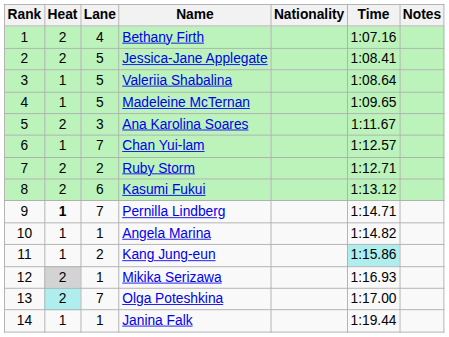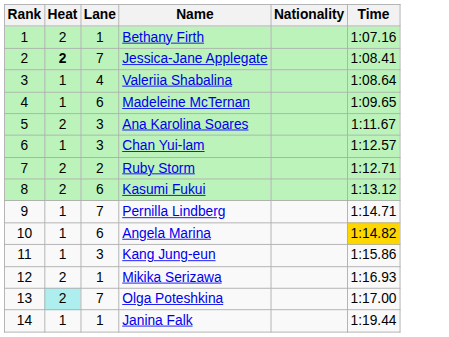 <table class="wikitable sortable" style="text-align:center">
 <tr>
 <th>Rank</th>
 <th>Heat</th>
 <th>Lane</th>
 <th>Name</th>
 <th>Nationality</th>
 <th>Time</th>
-<th>Notes</th>
 </tr>
 <tr bgcolor=bbf3bb>
 <td>1</td>
 <td>2</td>
-<td>4</td>
+<td>1</td>
 <td align=left><a href='#'>Bethany Firth</a></td>
 <td align=left></td>
 <td>1:07.16</td>
-<td></td>
 </tr>
 <tr bgcolor=bbf3bb>
 <td>2</td>
-<td>2</td>
-<td>5</td>
+<td><strong>2</strong></td>
+<td>7</td>
 <td align=left><a href='#'>Jessica-Jane Applegate</a></td>
 <td align=left></td>
 <td>1:08.41</td>
-<td></td>
 </tr>
 <tr bgcolor=bbf3bb>
 <td>3</td>
 <td>1</td>
-<td>5</td>
+<td>4</td>
 <td align=left><a href='#'>Valeriia Shabalina</a></td>
 <td align=left></td>
 <td>1:08.64</td>
-<td></td>
 </tr>
 <tr bgcolor=bbf3bb>
 <td>4</td>
 <td>1</td>
-<td>5</td>
+<td>6</td>
 <td align=left><a href='#'>Madeleine McTernan</a></td>
 <td align=left></td>
 <td>1:09.65</td>
-<td></td>
 </tr>
 <tr bgcolor=bbf3bb>
 <td>5</td>
 <td>2</td>
 <td>3</td>
 <td align=left><a href='#'>Ana Karolina Soares</a></td>
 <td align=left></td>
 <td>1:11.67</td>
-<td></td>
 </tr>
 <tr bgcolor=bbf3bb>
 <td>6</td>
 <td>1</td>
-<td>7</td>
+<td>3</td>
 <td align=left><a href='#'>Chan Yui-lam</a></td>
 <td align=left></td>
 <td>1:12.57</td>
-<td></td>
 </tr>
 <tr bgcolor=bbf3bb>
 <td>7</td>
 <td>2</td>
 <td>2</td>
 <td align=left><a href='#'>Ruby Storm</a></td>
 <td align=left></td>
 <td>1:12.71</td>
-<td></td>
 </tr>
 <tr bgcolor=bbf3bb>
 <td>8</td>
 <td>2</td>
 <td>6</td>
 <td align=left><a href='#'>Kasumi Fukui</a></td>
 <td align=left></td>
 <td>1:13.12</td>
-<td></td>
 </tr>
 <tr>
 <td>9</td>
-<td><strong>1</strong></td>
+<td>1</td>
 <td>7</td>
 <td align=left><a href='#'>Pernilla Lindberg</a></td>
 <td align=left></td>
 <td>1:14.71</td>
-<td></td>
 </tr>
 <tr>
 <td>10</td>
 <td>1</td>
-<td>1</td>
+<td>6</td>
 <td align=left><a href='#'>Angela Marina</a></td>
 <td align=left></td>
-<td>1:14.82</td>
-<td></td>
+<td style="background: gold;">1:14.82</td>
 </tr>
 <tr>
 <td>11</td>
 <td>1</td>
-<td>2</td>
+<td>3</td>
 <td align=left><a href='#'>Kang Jung-eun</a></td>
 <td align=left></td>
-<td style="background: paleturquoise;">1:15.86</td>
-<td></td>
+<td>1:15.86</td>
 </tr>
 <tr>
 <td>12</td>
-<td style="background: lightgrey;">2</td>
+<td>2</td>
 <td>1</td>
 <td align=left><a href='#'>Mikika Serizawa</a></td>
 <td align=left></td>
 <td>1:16.93</td>
-<td></td>
 </tr>
 <tr>
 <td>13</td>
 <td style="background: paleturquoise;">2</td>
 <td>7</td>
 <td align=left><a href='#'>Olga Poteshkina</a></td>
 <td align=left></td>
 <td>1:17.00</td>
-<td></td>
 </tr>
 <tr>
 <td>14</td>
 <td>1</td>
 <td>1</td>
 <td align=left><a href='#'>Janina Falk</a></td>
 <td align=left></td>
 <td>1:19.44</td>
-<td></td>
 </tr>
 </table>
